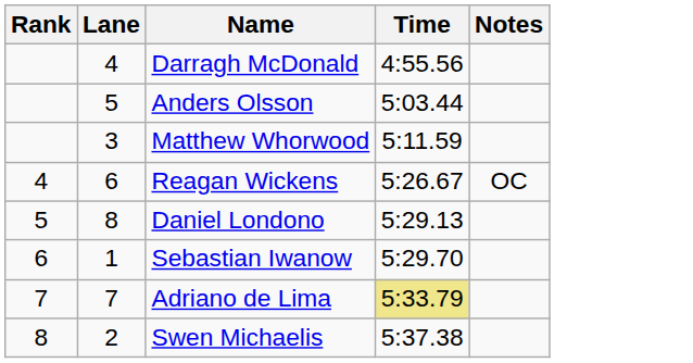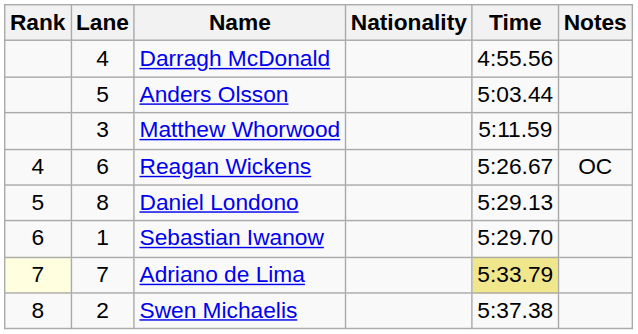 <table class="wikitable">
 <tr>
 <th>Rank</th>
 <th>Lane</th>
 <th>Name</th>
+<th>Nationality</th>
 <th>Time</th>
 <th>Notes</th>
 </tr>
 <tr>
 <td align=center></td>
 <td align=center>4</td>
 <td><a href='#'>Darragh McDonald</a></td>
+<td></td>
 <td align=center>4:55.56</td>
 <td align=center></td>
 </tr>
 <tr>
 <td align=center></td>
 <td align=center>5</td>
 <td><a href='#'>Anders Olsson</a></td>
+<td></td>
 <td align=center>5:03.44</td>
 <td align=center></td>
 </tr>
 <tr>
 <td align=center></td>
 <td align=center>3</td>
 <td><a href='#'>Matthew Whorwood</a></td>
+<td></td>
 <td align=center>5:11.59</td>
 <td align=center></td>
 </tr>
 <tr>
 <td align=center>4</td>
 <td align=center>6</td>
 <td><a href='#'>Reagan Wickens</a></td>
+<td></td>
 <td align=center>5:26.67</td>
 <td align=center>OC</td>
 </tr>
 <tr>
 <td align=center>5</td>
 <td align=center>8</td>
 <td><a href='#'>Daniel Londono</a></td>
+<td></td>
 <td align=center>5:29.13</td>
 <td align=center></td>
 </tr>
 <tr>
 <td align=center>6</td>
 <td align=center>1</td>
 <td><a href='#'>Sebastian Iwanow</a></td>
+<td></td>
 <td align=center>5:29.70</td>
 <td align=center></td>
 </tr>
 <tr>
-<td align=center>7</td>
+<td align=center style="background: lightyellow;">7</td>
 <td align=center>7</td>
 <td><a href='#'>Adriano de Lima</a></td>
+<td></td>
 <td align=center style="background: khaki;">5:33.79</td>
 <td align=center></td>
 </tr>
 <tr>
 <td align=center>8</td>
 <td align=center>2</td>
 <td><a href='#'>Swen Michaelis</a></td>
+<td></td>
 <td align=center>5:37.38</td>
 <td align=center></td>
 </tr>
 </table>
